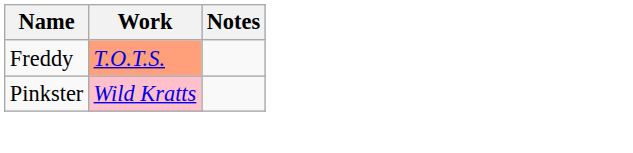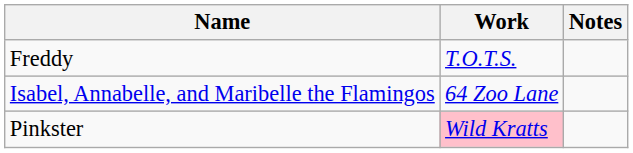 <table class="wikitable">
 <tr>
 <th>Name</th>
 <th>Work</th>
 <th>Notes</th>
 </tr>
 <tr>
 <td>Freddy</td>
-<td style="background: lightsalmon;"><em><a href='#'>T.O.T.S.</a></em></td>
+<td><em><a href='#'>T.O.T.S.</a></em></td>
+</tr>
+<tr>
+<td><a href='#'>Isabel, Annabelle, and Maribelle the Flamingos</a></td>
+<td><em><a href='#'>64 Zoo Lane</a></em></td>
+<td></td>
 </tr>
 <tr>
 <td>Pinkster</td>
 <td style="background: pink;"><em><a href='#'>Wild Kratts</a></em></td>
 <td></td>
 </tr>
 </table>
